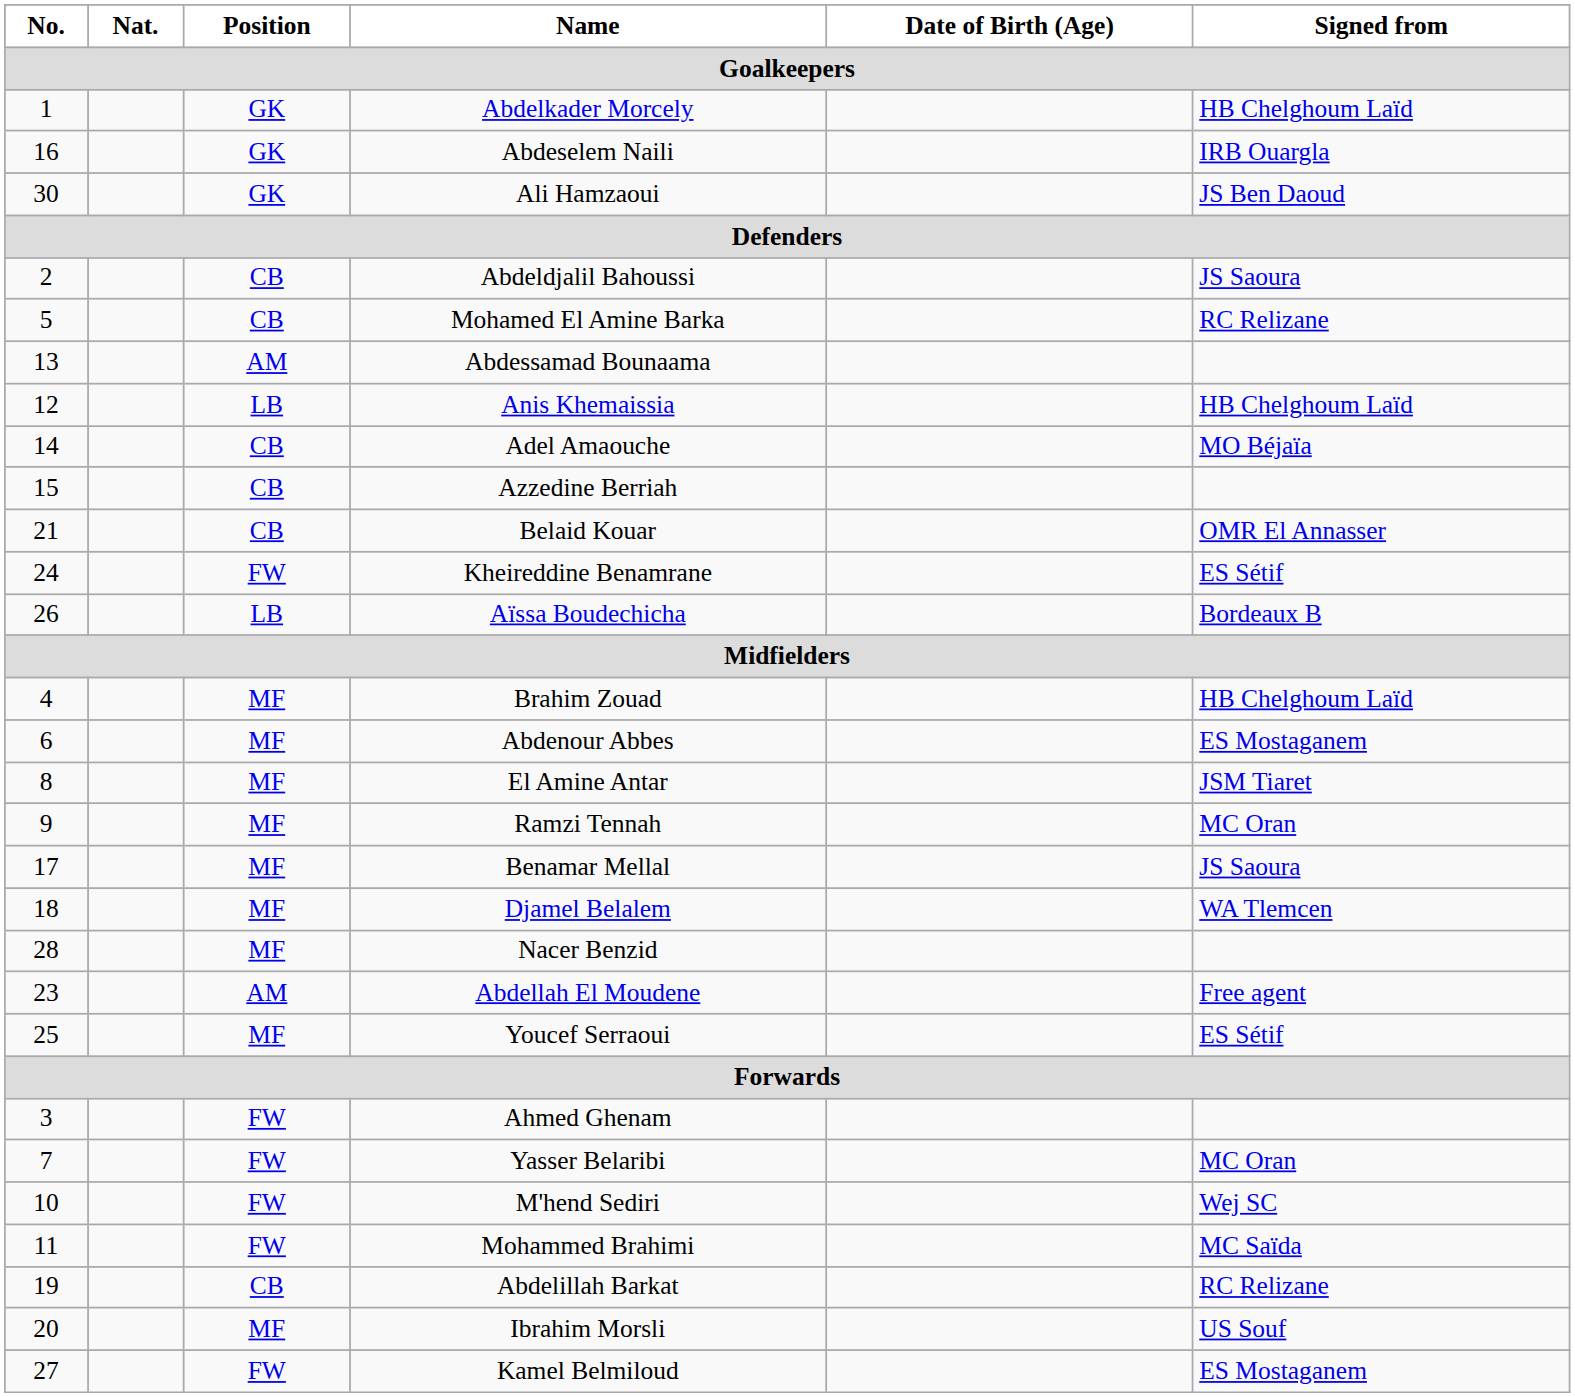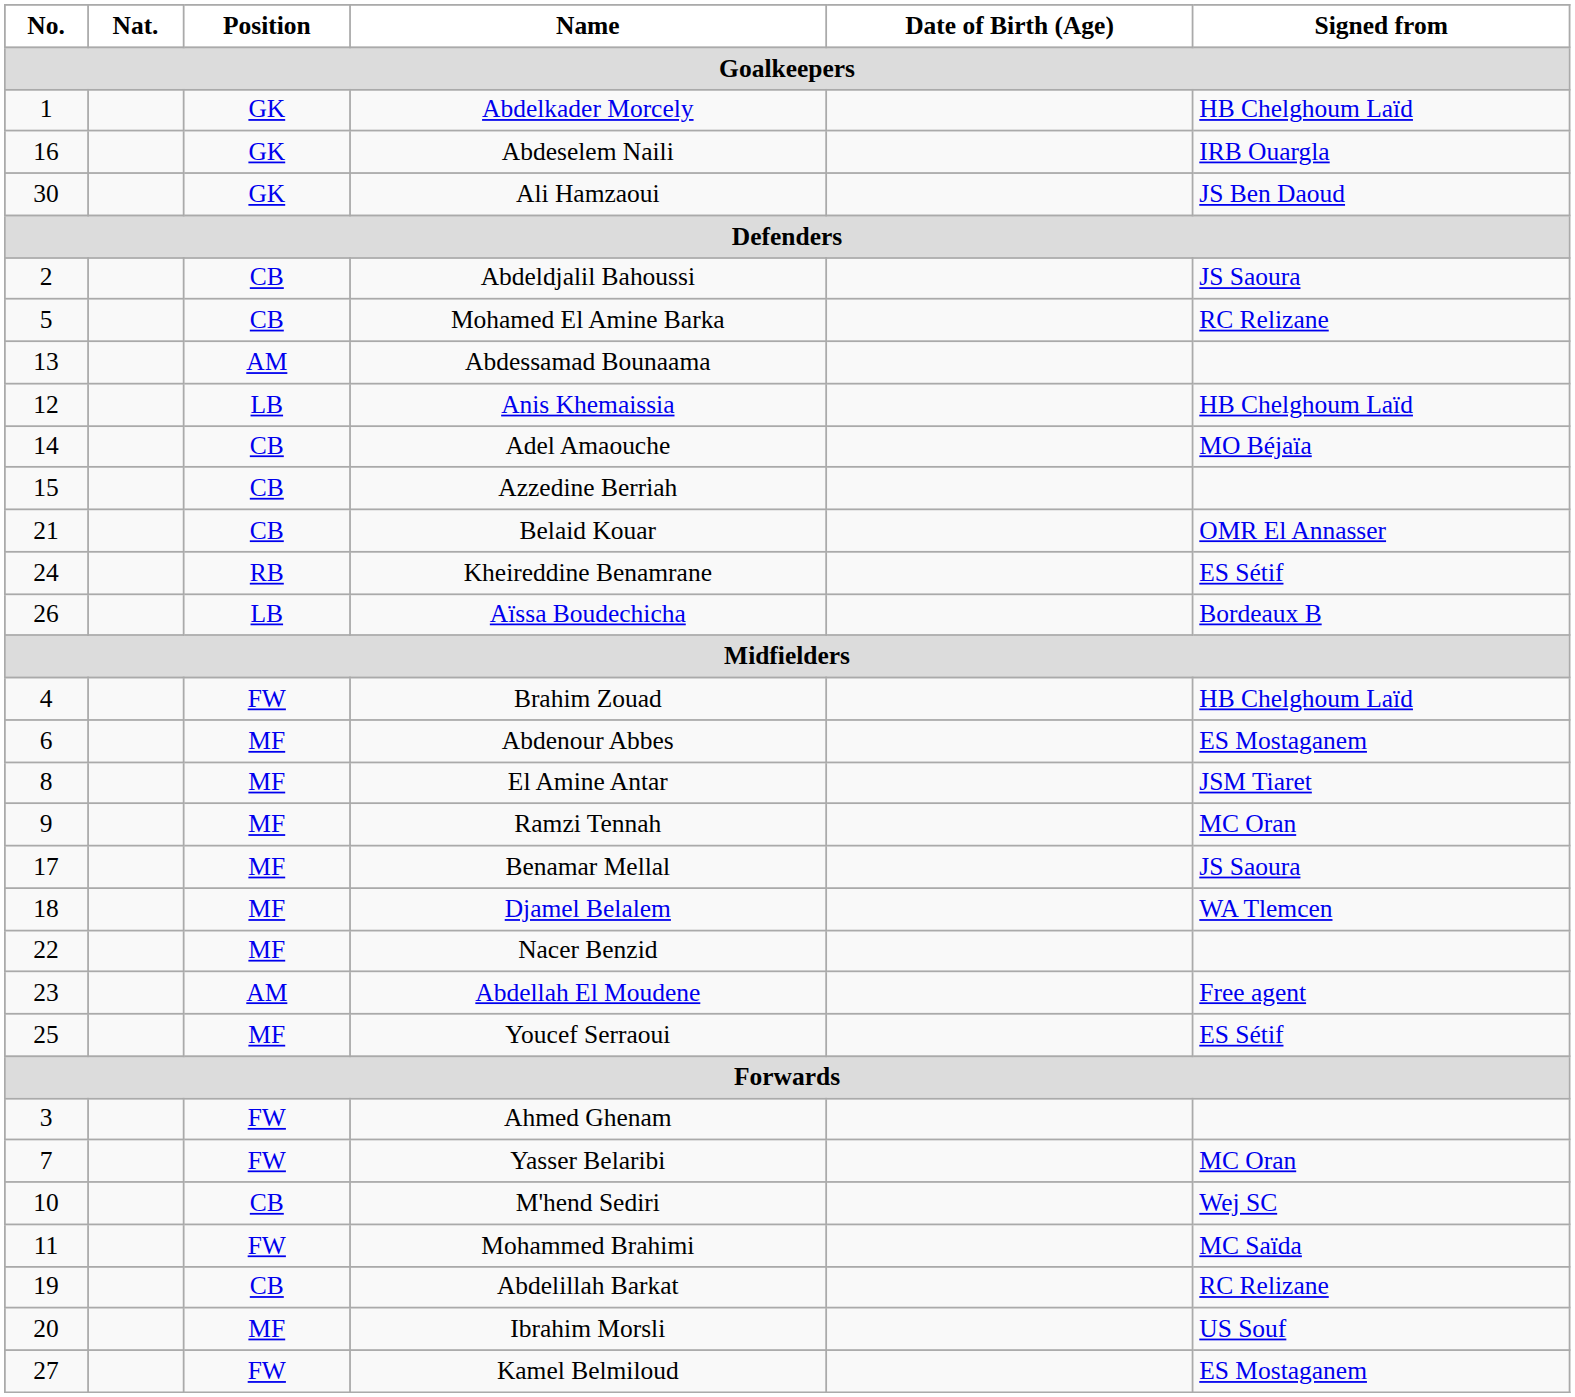 <table class="wikitable" style="text-align:center; font-size:90%; width:70%">
 <tr>
 <th style="background:white; color:black; text-align:center;">No.</th>
 <th style="background:white; color:black; text-align:center;">Nat.</th>
 <th style="background:white; color:black; text-align:center;">Position</th>
 <th style="background:white; color:black; text-align:center;">Name</th>
 <th style="background:white; color:black; text-align:center;">Date of Birth (Age)</th>
 <th style="background:white; color:black; text-align:center;">Signed from</th>
 </tr>
 <tr>
 <th colspan=10 style="background:#DCDCDC; text-align:center;">Goalkeepers</th>
 </tr>
 <tr>
 <td>1</td>
 <td></td>
 <td><a href='#'>GK</a></td>
 <td><a href='#'>Abdelkader Morcely</a></td>
 <td></td>
 <td style="text-align:left"> <a href='#'>HB Chelghoum Laïd</a></td>
 </tr>
 <tr>
 <td>16</td>
 <td></td>
 <td><a href='#'>GK</a></td>
 <td>Abdeselem Naili</td>
 <td></td>
 <td style="text-align:left"> <a href='#'>IRB Ouargla</a></td>
 </tr>
 <tr>
 <td>30</td>
 <td></td>
 <td><a href='#'>GK</a></td>
 <td>Ali Hamzaoui</td>
 <td></td>
 <td style="text-align:left"> <a href='#'>JS Ben Daoud</a></td>
 </tr>
 <tr>
 <th colspan=10 style="background:#DCDCDC; text-align:center;">Defenders</th>
 </tr>
 <tr>
 <td>2</td>
 <td></td>
 <td><a href='#'>CB</a></td>
 <td>Abdeldjalil Bahoussi</td>
 <td></td>
 <td style="text-align:left"> <a href='#'>JS Saoura</a></td>
 </tr>
 <tr>
 <td>5</td>
 <td></td>
 <td><a href='#'>CB</a></td>
 <td>Mohamed El Amine Barka</td>
 <td></td>
 <td style="text-align:left"> <a href='#'>RC Relizane</a></td>
 </tr>
 <tr>
 <td>13</td>
 <td></td>
 <td><a href='#'>AM</a></td>
 <td>Abdessamad Bounaama</td>
 <td></td>
 <td style="text-align:left"></td>
 </tr>
 <tr>
 <td>12</td>
 <td></td>
 <td><a href='#'>LB</a></td>
 <td><a href='#'>Anis Khemaissia</a></td>
 <td></td>
 <td style="text-align:left"> <a href='#'>HB Chelghoum Laïd</a></td>
 </tr>
 <tr>
 <td>14</td>
 <td></td>
 <td><a href='#'>CB</a></td>
 <td>Adel Amaouche</td>
 <td></td>
 <td style="text-align:left"> <a href='#'>MO Béjaïa</a></td>
 </tr>
 <tr>
 <td>15</td>
 <td></td>
 <td><a href='#'>CB</a></td>
 <td>Azzedine Berriah</td>
 <td></td>
 <td style="text-align:left"></td>
 </tr>
 <tr>
 <td>21</td>
 <td></td>
 <td><a href='#'>CB</a></td>
 <td>Belaid Kouar</td>
 <td></td>
 <td style="text-align:left"> <a href='#'>OMR El Annasser</a></td>
 </tr>
 <tr>
 <td>24</td>
 <td></td>
-<td><a href='#'>FW</a></td>
+<td><a href='#'>RB</a></td>
 <td>Kheireddine Benamrane</td>
 <td></td>
 <td style="text-align:left"> <a href='#'>ES Sétif</a></td>
 </tr>
 <tr>
 <td>26</td>
 <td></td>
 <td><a href='#'>LB</a></td>
 <td><a href='#'>Aïssa Boudechicha</a></td>
 <td></td>
 <td style="text-align:left"> <a href='#'>Bordeaux B</a></td>
 </tr>
 <tr>
 <th colspan=10 style="background:#DCDCDC; text-align:center;">Midfielders</th>
 </tr>
 <tr>
 <td>4</td>
 <td></td>
-<td><a href='#'>MF</a></td>
+<td><a href='#'>FW</a></td>
 <td>Brahim Zouad</td>
 <td></td>
 <td style="text-align:left"> <a href='#'>HB Chelghoum Laïd</a></td>
 </tr>
 <tr>
 <td>6</td>
 <td></td>
 <td><a href='#'>MF</a></td>
 <td>Abdenour Abbes</td>
 <td></td>
 <td style="text-align:left"> <a href='#'>ES Mostaganem</a></td>
 </tr>
 <tr>
 <td>8</td>
 <td></td>
 <td><a href='#'>MF</a></td>
 <td>El Amine Antar</td>
 <td></td>
 <td style="text-align:left"> <a href='#'>JSM Tiaret</a></td>
 </tr>
 <tr>
 <td>9</td>
 <td></td>
 <td><a href='#'>MF</a></td>
 <td>Ramzi Tennah</td>
 <td></td>
 <td style="text-align:left"> <a href='#'>MC Oran</a></td>
 </tr>
 <tr>
 <td>17</td>
 <td></td>
 <td><a href='#'>MF</a></td>
 <td>Benamar Mellal</td>
 <td></td>
 <td style="text-align:left"> <a href='#'>JS Saoura</a></td>
 </tr>
 <tr>
 <td>18</td>
 <td></td>
 <td><a href='#'>MF</a></td>
 <td><a href='#'>Djamel Belalem</a></td>
 <td></td>
 <td style="text-align:left"> <a href='#'>WA Tlemcen</a></td>
 </tr>
 <tr>
-<td>28</td>
+<td>22</td>
 <td></td>
 <td><a href='#'>MF</a></td>
 <td>Nacer Benzid</td>
 <td></td>
 <td style="text-align:left"></td>
 </tr>
 <tr>
 <td>23</td>
 <td></td>
 <td><a href='#'>AM</a></td>
 <td><a href='#'>Abdellah El Moudene</a></td>
 <td></td>
 <td style="text-align:left"> <a href='#'>Free agent</a></td>
 </tr>
 <tr>
 <td>25</td>
 <td></td>
 <td><a href='#'>MF</a></td>
 <td>Youcef Serraoui</td>
 <td></td>
 <td style="text-align:left"> <a href='#'>ES Sétif</a></td>
 </tr>
 <tr>
 <th colspan=10 style="background:#DCDCDC; text-align:center;">Forwards</th>
 </tr>
 <tr>
 <td>3</td>
 <td></td>
 <td><a href='#'>FW</a></td>
 <td>Ahmed Ghenam</td>
 <td></td>
 <td style="text-align:left"></td>
 </tr>
 <tr>
 <td>7</td>
 <td></td>
 <td><a href='#'>FW</a></td>
 <td>Yasser Belaribi</td>
 <td></td>
 <td style="text-align:left"> <a href='#'>MC Oran</a></td>
 </tr>
 <tr>
 <td>10</td>
 <td></td>
-<td><a href='#'>FW</a></td>
+<td><a href='#'>CB</a></td>
 <td>M'hend Sediri</td>
 <td></td>
 <td style="text-align:left"> <a href='#'>Wej SC</a></td>
 </tr>
 <tr>
 <td>11</td>
 <td></td>
 <td><a href='#'>FW</a></td>
 <td>Mohammed Brahimi</td>
 <td></td>
 <td style="text-align:left"> <a href='#'>MC Saïda</a></td>
 </tr>
 <tr>
 <td>19</td>
 <td></td>
 <td><a href='#'>CB</a></td>
 <td>Abdelillah Barkat</td>
 <td></td>
 <td style="text-align:left"> <a href='#'>RC Relizane</a></td>
 </tr>
 <tr>
 <td>20</td>
 <td></td>
 <td><a href='#'>MF</a></td>
 <td>Ibrahim Morsli</td>
 <td></td>
 <td style="text-align:left"> <a href='#'>US Souf</a></td>
 </tr>
 <tr>
 <td>27</td>
 <td></td>
 <td><a href='#'>FW</a></td>
 <td>Kamel Belmiloud</td>
 <td></td>
 <td style="text-align:left"> <a href='#'>ES Mostaganem</a></td>
 </tr>
 <tr>
 </tr>
 </table>
